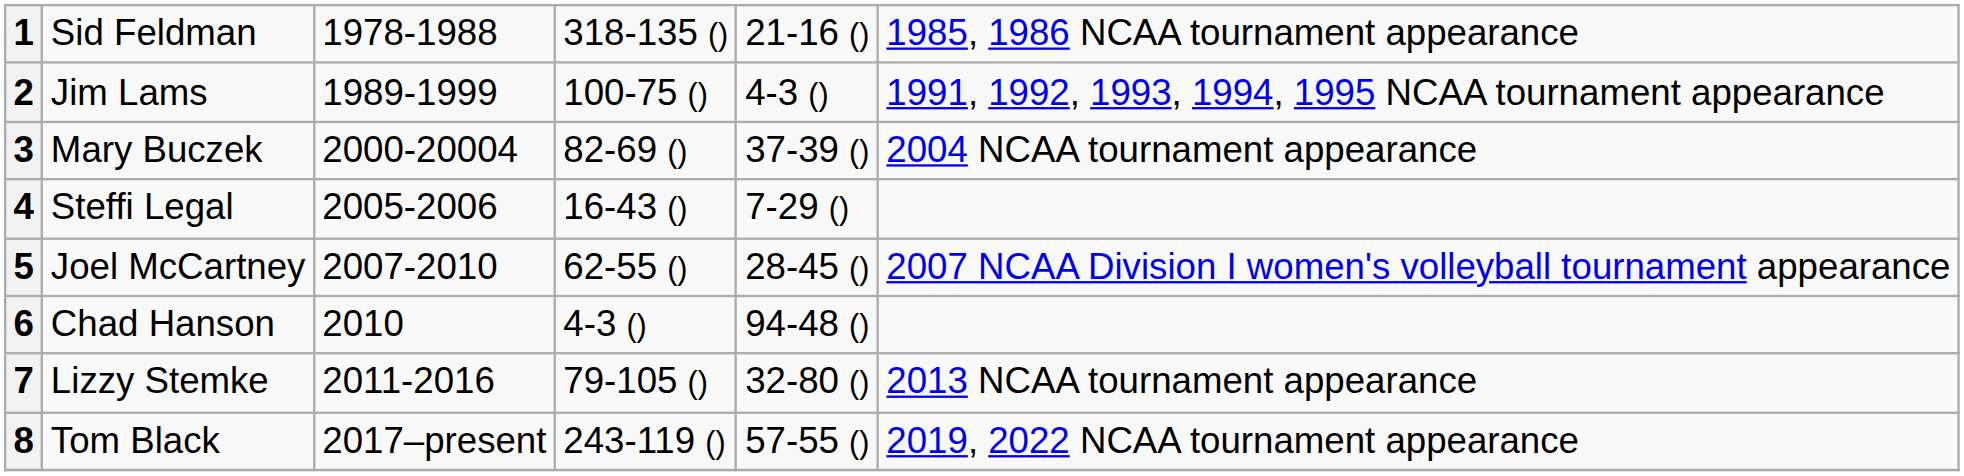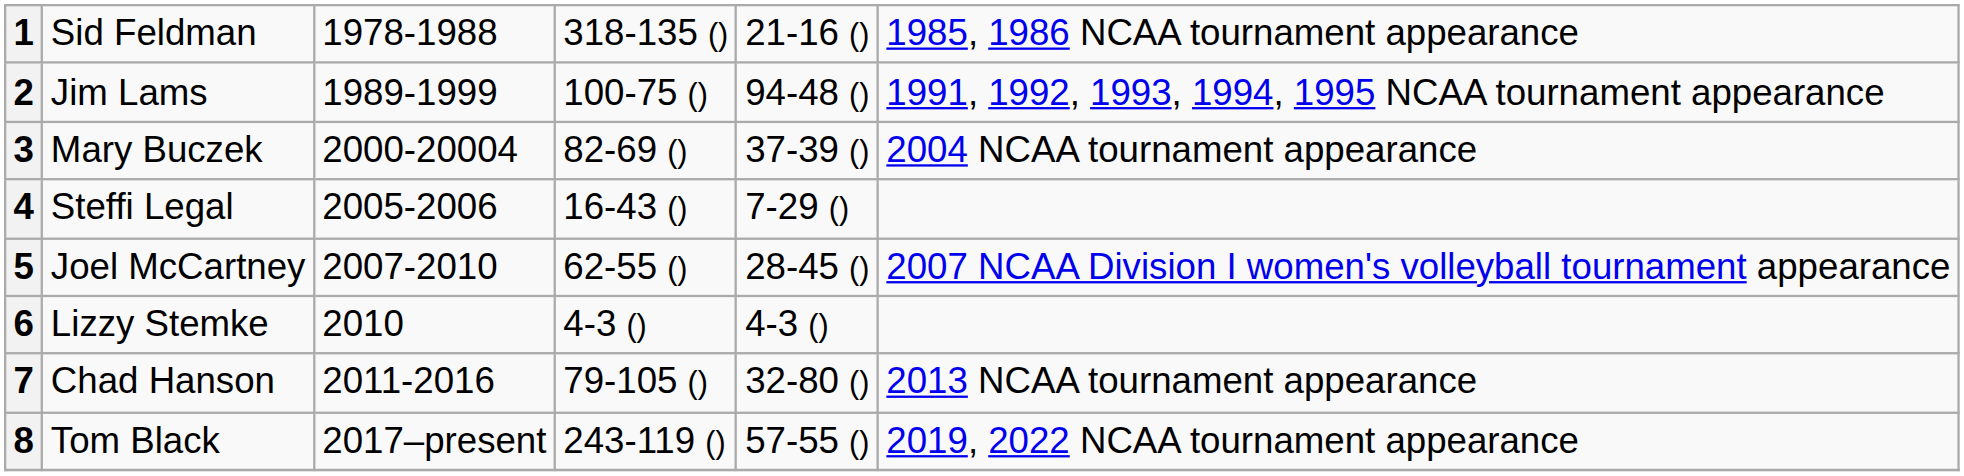 <table class="wikitable">
 <tr>
 <th>1</th>
 <td>Sid Feldman</td>
 <td>1978-1988</td>
 <td>318-135 <small>()</small></td>
 <td>21-16  <small>()</small></td>
 <td><a href='#'>1985</a>, <a href='#'>1986</a> NCAA tournament appearance</td>
 </tr>
 <tr>
 <th>2</th>
 <td>Jim Lams</td>
 <td>1989-1999</td>
 <td>100-75 <small>()</small></td>
-<td>4-3 <small>()</small></td>
+<td>94-48 <small>()</small></td>
 <td><a href='#'>1991</a>, <a href='#'>1992</a>, <a href='#'>1993</a>, <a href='#'>1994</a>, <a href='#'>1995</a> NCAA tournament appearance</td>
 </tr>
 <tr>
 <th>3</th>
 <td>Mary Buczek</td>
 <td>2000-20004</td>
 <td>82-69 <small>()</small></td>
 <td>37-39 <small>()</small></td>
 <td><a href='#'>2004</a> NCAA tournament appearance</td>
 </tr>
 <tr>
 <th>4</th>
 <td>Steffi Legal</td>
 <td>2005-2006</td>
 <td>16-43 <small>()</small></td>
 <td>7-29 <small>()</small></td>
 <td></td>
 </tr>
 <tr>
 <th>5</th>
 <td>Joel McCartney</td>
 <td>2007-2010</td>
 <td>62-55 <small>()</small></td>
 <td>28-45 <small>()</small></td>
 <td><a href='#'>2007 NCAA Division I women's volleyball tournament</a> appearance</td>
 </tr>
 <tr>
 <th>6</th>
-<td>Chad Hanson</td>
+<td>Lizzy Stemke</td>
 <td>2010</td>
 <td>4-3 <small>()</small></td>
-<td>94-48 <small>()</small></td>
+<td>4-3 <small>()</small></td>
 <td></td>
 </tr>
 <tr>
 <th>7</th>
-<td>Lizzy Stemke</td>
+<td>Chad Hanson</td>
 <td>2011-2016</td>
 <td>79-105 <small>()</small></td>
 <td>32-80 <small>()</small></td>
 <td><a href='#'>2013</a> NCAA tournament appearance</td>
 </tr>
 <tr>
 <th>8</th>
 <td>Tom Black</td>
 <td>2017–present</td>
 <td>243-119 <small>()</small></td>
 <td>57-55 <small>()</small></td>
 <td><a href='#'>2019</a>, <a href='#'>2022</a> NCAA tournament appearance</td>
 </tr>
 <tr>
 </tr>
 </table>
